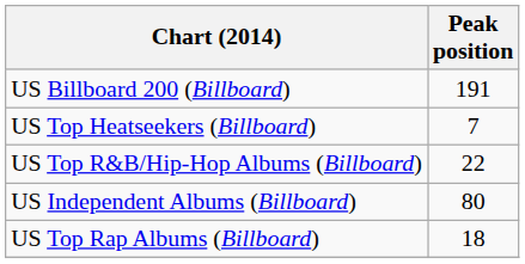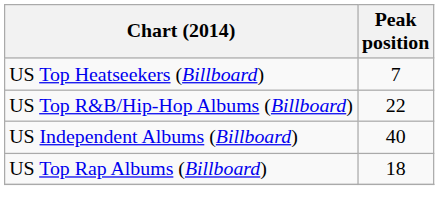 <table class="wikitable sortable plainrowheaders">
 <tr>
 <th>Chart (2014)</th>
 <th>Peak<br>position</th>
-</tr>
-<tr>
-<td>US <a href='#'>Billboard 200</a> (<em><a href='#'>Billboard</a></em>)</td>
-<td align="center">191</td>
 </tr>
 <tr>
 <td>US <a href='#'>Top Heatseekers</a> (<em><a href='#'>Billboard</a></em>)</td>
 <td align="center">7</td>
 </tr>
 <tr>
 <td>US <a href='#'>Top R&B/Hip-Hop Albums</a> (<em><a href='#'>Billboard</a></em>)</td>
 <td align="center">22</td>
 </tr>
 <tr>
 <td>US <a href='#'>Independent Albums</a> (<em><a href='#'>Billboard</a></em>)</td>
-<td align="center">80</td>
+<td align="center">40</td>
 </tr>
 <tr>
 <td>US <a href='#'>Top Rap Albums</a> (<em><a href='#'>Billboard</a></em>)</td>
 <td align="center">18</td>
 </tr>
 <tr>
 </tr>
 </table>
